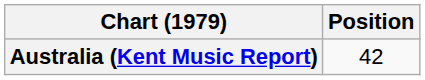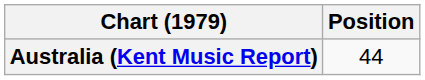 <table class="wikitable sortable plainrowheaders" style="text-align:center">
 <tr>
 <th>Chart (1979)</th>
 <th>Position</th>
 </tr>
 <tr>
 <th scope="row">Australia (<a href='#'>Kent Music Report</a>)</th>
-<td>42</td>
+<td>44</td>
 </tr>
 </table>
